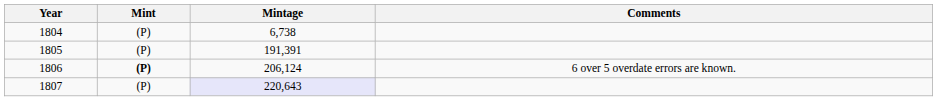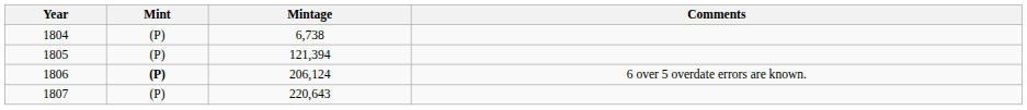 <table class="wikitable sortable" style="min-width:65%; text-align:center;">
 <tr>
 <th width="10%">Year</th>
 <th width="10%">Mint</th>
 <th width="20%">Mintage</th>
 <th width="60%">Comments</th>
 </tr>
 <tr>
 <td>1804</td>
 <td>(P)</td>
 <td>6,738</td>
 <td></td>
 </tr>
 <tr>
 <td>1805</td>
 <td>(P)</td>
-<td>191,391</td>
+<td>121,394</td>
 <td></td>
 </tr>
 <tr>
 <td>1806</td>
 <td><strong>(P)</strong></td>
 <td>206,124</td>
 <td>6 over 5 overdate errors are known.</td>
 </tr>
 <tr>
 <td>1807</td>
 <td>(P)</td>
-<td style="background: lavender;">220,643</td>
+<td>220,643</td>
 <td></td>
 </tr>
 </table>
